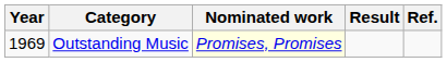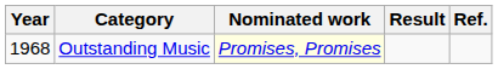 <table class="wikitable">
 <tr>
 <th>Year</th>
 <th>Category</th>
 <th>Nominated work</th>
 <th>Result</th>
 <th>Ref.</th>
 </tr>
 <tr>
-<td>1969</td>
+<td>1968</td>
 <td><a href='#'>Outstanding Music</a></td>
 <td style="background: lightyellow;"><em><a href='#'>Promises, Promises</a></em></td>
 <td></td>
 <td align="center"></td>
 </tr>
 </table>
